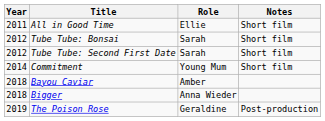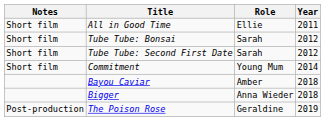 <table class="wikitable">
 <tr>
-<th>Year</th>
+<th>Notes</th>
 <th>Title</th>
 <th>Role</th>
-<th>Notes</th>
+<th>Year</th>
 </tr>
 <tr>
-<td>2011</td>
+<td>Short film</td>
 <td><em>All in Good Time</em></td>
 <td>Ellie</td>
-<td>Short film</td>
+<td>2011</td>
 </tr>
 <tr>
-<td>2012</td>
+<td>Short film</td>
 <td><em>Tube Tube: Bonsai</em></td>
 <td>Sarah</td>
-<td>Short film</td>
+<td>2012</td>
 </tr>
 <tr>
-<td>2012</td>
+<td>Short film</td>
 <td><em>Tube Tube: Second First Date</em></td>
 <td>Sarah</td>
-<td>Short film</td>
+<td>2012</td>
 </tr>
 <tr>
-<td>2014</td>
+<td>Short film</td>
 <td><em>Commitment</em></td>
 <td>Young Mum</td>
-<td>Short film</td>
+<td>2014</td>
 </tr>
 <tr>
-<td>2018</td>
+<td></td>
 <td><em><a href='#'>Bayou Caviar</a></em></td>
 <td>Amber</td>
-<td></td>
+<td>2018</td>
 </tr>
 <tr>
-<td>2018</td>
+<td></td>
 <td><em><a href='#'>Bigger</a></em></td>
 <td>Anna Wieder</td>
-<td></td>
+<td>2018</td>
 </tr>
 <tr>
-<td>2019</td>
+<td>Post-production</td>
 <td><em><a href='#'>The Poison Rose</a></em></td>
 <td>Geraldine</td>
-<td>Post-production</td>
+<td>2019</td>
 </tr>
 </table>
